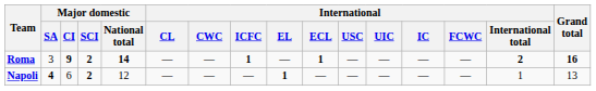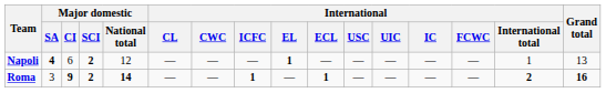 <table class="wikitable sortable">
 <tr>
 <th rowspan="2" style="width:5%;" class="wikitable unsortable">Team</th>
 <th colspan="4" style="width:17%;" class="unsortable">Major domestic</th>
 <th colspan="10" style="width:19%;" class="unsortable">International</th>
 <th rowspan="2" style="width:5%;" class="wikitable unsortable">Grand total</th>
 </tr>
 <tr>
 <th style="width:3%;" class="sortable"><a href='#'>SA</a></th>
 <th style="width:1%;" class="sortable"><a href='#'>CI</a></th>
 <th style="width:3%;" class="sortable"><a href='#'>SCI</a></th>
 <th style="width:2%;" class="sortable">National total</th>
 <th style="width:7%;" class="sortable"><a href='#'>CL</a></th>
 <th style="width:7%;" class="sortable"><a href='#'>CWC</a></th>
 <th style="width:6%;" class="sortable"><a href='#'>ICFC</a></th>
 <th style="width:6%;" class="sortable"><a href='#'>EL</a></th>
 <th style="width:6%;" class="sortable"><a href='#'>ECL</a></th>
 <th style="width:4%;" class="sortable"><a href='#'>USC</a></th>
 <th style="width:6%;" class="sortable"><a href='#'>UIC</a></th>
 <th style="width:7%;" class="sortable"><a href='#'>IC</a></th>
 <th style="width:7%;" class="sortable"><a href='#'>FCWC</a></th>
 <th style="width:7%;" class="sortable">International total</th>
 </tr>
 <tr>
+<td><strong><a href='#'>Napoli</a></strong></td>
+<td align=center><strong>4</strong></td>
+<td align=center>6</td>
+<td align=center><strong>2</strong></td>
+<td align=center>12</td>
+<td align=center>—</td>
+<td align=center>—</td>
+<td align=center>—</td>
+<td align=center><strong>1</strong></td>
+<td align=center>—</td>
+<td align=center>—</td>
+<td align=center>—</td>
+<td align=center>—</td>
+<td align=center>—</td>
+<td align=center>1</td>
+<td align=center>13</td>
+</tr>
+<tr>
 <td><strong><a href='#'>Roma</a></strong></td>
 <td align=center>3</td>
 <td align=center><strong>9</strong></td>
 <td align=center><strong>2</strong></td>
 <td align=center><strong>14</strong></td>
 <td align=center>—</td>
 <td align=center>—</td>
 <td align=center><strong>1</strong></td>
 <td align=center>—</td>
 <td align=center><strong>1</strong></td>
 <td align=center>—</td>
 <td align=center>—</td>
 <td align=center>—</td>
 <td align=center>—</td>
 <td align=center><strong>2</strong></td>
 <td align=center><strong>16</strong></td>
 </tr>
-<tr>
-<td><strong><a href='#'>Napoli</a></strong></td>
-<td align=center><strong>4</strong></td>
-<td align=center>6</td>
-<td align=center><strong>2</strong></td>
-<td align=center>12</td>
-<td align=center>—</td>
-<td align=center>—</td>
-<td align=center>—</td>
-<td align=center><strong>1</strong></td>
-<td align=center>—</td>
-<td align=center>—</td>
-<td align=center>—</td>
-<td align=center>—</td>
-<td align=center>—</td>
-<td align=center>1</td>
-<td align=center>13</td>
-</tr>
 </table>
